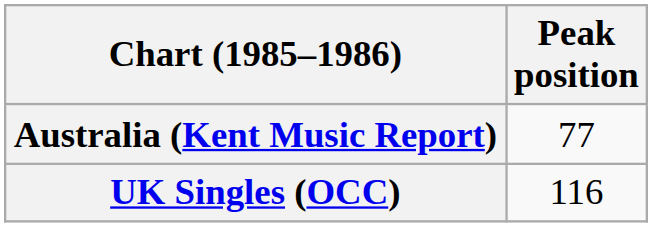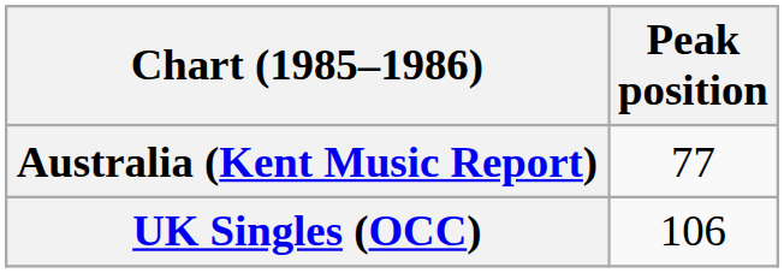 <table class="wikitable plainrowheaders" style="text-align:center">
 <tr>
 <th scope="col">Chart (1985–1986)</th>
 <th scope="col">Peak<br>position</th>
 </tr>
 <tr>
 <th scope="row">Australia (<a href='#'>Kent Music Report</a>)</th>
 <td>77</td>
 </tr>
 <tr>
 <th scope="row"><a href='#'>UK Singles</a> (<a href='#'>OCC</a>)</th>
-<td>116</td>
+<td>106</td>
 </tr>
 </table>
